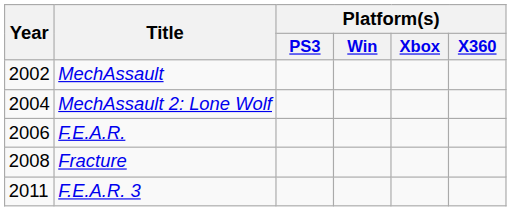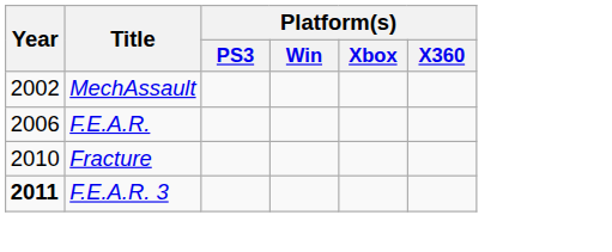 <table class="wikitable">
 <tr>
 <th rowspan="2">Year</th>
 <th rowspan="2">Title</th>
 <th colspan="4">Platform(s)</th>
 </tr>
 <tr>
 <th style="width:3em; font-size:90%"><a href='#'>PS3</a></th>
 <th style="width:3em; font-size:90%"><a href='#'>Win</a></th>
 <th style="width:3em; font-size:90%"><a href='#'>Xbox</a></th>
 <th style="width:3em; font-size:90%"><a href='#'>X360</a></th>
 </tr>
 <tr>
 <td>2002</td>
 <td><em><a href='#'>MechAssault</a></em></td>
 <td></td>
 <td></td>
 <td></td>
 <td></td>
 </tr>
 <tr>
-<td>2004</td>
-<td><em><a href='#'>MechAssault 2: Lone Wolf</a></em></td>
-<td></td>
-<td></td>
-<td></td>
-<td></td>
-</tr>
-<tr>
 <td>2006</td>
 <td><em><a href='#'>F.E.A.R.</a></em></td>
 <td></td>
 <td></td>
 <td></td>
 <td></td>
 </tr>
 <tr>
-<td>2008</td>
+<td>2010</td>
 <td><em><a href='#'>Fracture</a></em></td>
 <td></td>
 <td></td>
 <td></td>
 <td></td>
 </tr>
 <tr>
-<td>2011</td>
+<td><strong>2011</strong></td>
 <td><em><a href='#'>F.E.A.R. 3</a></em></td>
 <td></td>
 <td></td>
 <td></td>
 <td></td>
 </tr>
 </table>
